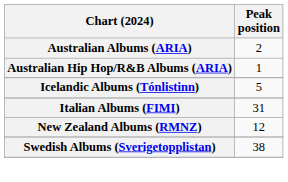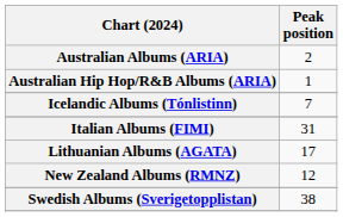 <table class="wikitable sortable plainrowheaders" style="text-align:center">
 <tr>
 <th scope="col">Chart (2024)</th>
 <th scope="col">Peak<br>position</th>
 </tr>
 <tr>
 <th scope="row">Australian Albums (<a href='#'>ARIA</a>)</th>
 <td>2</td>
 </tr>
 <tr>
 <th scope="row">Australian Hip Hop/R&B Albums (<a href='#'>ARIA</a>)</th>
 <td>1</td>
 </tr>
 <tr>
 </tr>
 <tr>
 </tr>
 <tr>
 </tr>
 <tr>
 </tr>
 <tr>
 </tr>
 <tr>
 </tr>
 <tr>
 </tr>
 <tr>
 </tr>
 <tr>
 </tr>
 <tr>
 <th scope="row">Icelandic Albums (<a href='#'>Tónlistinn</a>)</th>
-<td>5</td>
+<td>7</td>
 </tr>
 <tr>
 </tr>
 <tr>
 <th scope="row">Italian Albums (<a href='#'>FIMI</a>)</th>
 <td>31</td>
+</tr>
+<tr>
+<th scope="row">Lithuanian Albums (<a href='#'>AGATA</a>)</th>
+<td>17</td>
 </tr>
 <tr>
 <th scope="row">New Zealand Albums (<a href='#'>RMNZ</a>)</th>
 <td>12</td>
 </tr>
 <tr>
 </tr>
 <tr>
 </tr>
 <tr>
 </tr>
 <tr>
 </tr>
 <tr>
 <th scope="row">Swedish Albums (<a href='#'>Sverigetopplistan</a>)</th>
 <td>38</td>
 </tr>
 <tr>
 </tr>
 <tr>
 </tr>
 <tr>
 </tr>
 <tr>
 </tr>
 <tr>
 </tr>
 </table>
